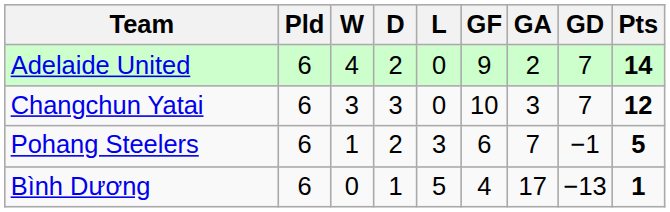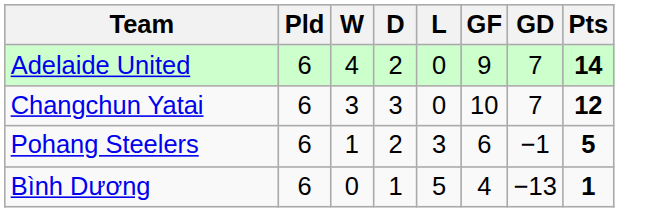 <table class="wikitable" style="text-align: center;">
 <tr>
 <th width="165">Team</th>
 <th width="20">Pld</th>
 <th width="20">W</th>
 <th width="20">D</th>
 <th width="20">L</th>
 <th width="20">GF</th>
-<th width="20">GA</th>
 <th width="20">GD</th>
 <th width="20">Pts</th>
 </tr>
 <tr bgcolor="#ccffcc">
 <td align="left"> <a href='#'>Adelaide United</a></td>
 <td>6</td>
 <td>4</td>
 <td>2</td>
 <td>0</td>
 <td>9</td>
-<td>2</td>
 <td>7</td>
 <td><strong>14</strong></td>
 </tr>
 <tr bgcolor=>
 <td align="left"> <a href='#'>Changchun Yatai</a></td>
 <td>6</td>
 <td>3</td>
 <td>3</td>
 <td>0</td>
 <td>10</td>
-<td>3</td>
 <td>7</td>
 <td><strong>12</strong></td>
 </tr>
 <tr>
 <td align="left"> <a href='#'>Pohang Steelers</a></td>
 <td>6</td>
 <td>1</td>
 <td>2</td>
 <td>3</td>
 <td>6</td>
-<td>7</td>
 <td>−1</td>
 <td><strong>5</strong></td>
 </tr>
 <tr>
 <td align="left"> <a href='#'>Bình Dương</a></td>
 <td>6</td>
 <td>0</td>
 <td>1</td>
 <td>5</td>
 <td>4</td>
-<td>17</td>
 <td>−13</td>
 <td><strong>1</strong></td>
 </tr>
 </table>
